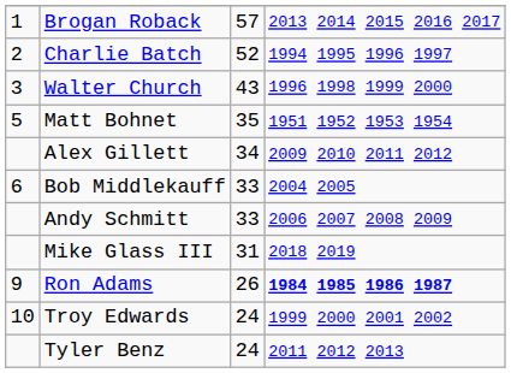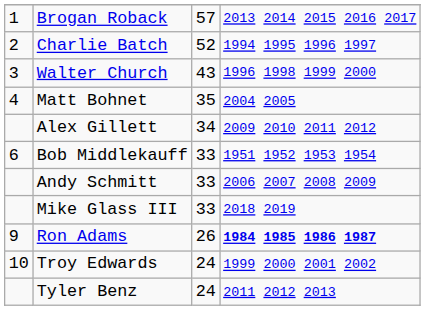 <table class="wikitable">
 <tr>
 </tr>
 <tr>
 <td>1</td>
 <td><a href='#'>Brogan Roback</a></td>
 <td>57</td>
 <td style="font-size:80%;"><a href='#'>2013</a> <a href='#'>2014</a> <a href='#'>2015</a> <a href='#'>2016</a> <a href='#'>2017</a></td>
 </tr>
 <tr>
 <td>2</td>
 <td><a href='#'>Charlie Batch</a></td>
 <td>52</td>
 <td style="font-size:80%;"><a href='#'>1994</a> <a href='#'>1995</a> <a href='#'>1996</a> <a href='#'>1997</a></td>
 </tr>
 <tr>
 <td>3</td>
 <td><a href='#'>Walter Church</a></td>
 <td>43</td>
 <td style="font-size:80%;"><a href='#'>1996</a> <a href='#'>1998</a> <a href='#'>1999</a> <a href='#'>2000</a></td>
 </tr>
 <tr>
-<td>5</td>
+<td>4</td>
 <td>Matt Bohnet</td>
 <td>35</td>
-<td style="font-size:80%;"><a href='#'>1951</a> <a href='#'>1952</a> <a href='#'>1953</a> <a href='#'>1954</a></td>
+<td style="font-size:80%;"><a href='#'>2004</a> <a href='#'>2005</a></td>
 </tr>
 <tr>
 <td></td>
 <td>Alex Gillett</td>
 <td>34</td>
 <td style="font-size:80%;"><a href='#'>2009</a> <a href='#'>2010</a> <a href='#'>2011</a> <a href='#'>2012</a></td>
 </tr>
 <tr>
 <td>6</td>
 <td>Bob Middlekauff</td>
 <td>33</td>
-<td style="font-size:80%;"><a href='#'>2004</a> <a href='#'>2005</a></td>
+<td style="font-size:80%;"><a href='#'>1951</a> <a href='#'>1952</a> <a href='#'>1953</a> <a href='#'>1954</a></td>
 </tr>
 <tr>
 <td></td>
 <td>Andy Schmitt</td>
 <td>33</td>
 <td style="font-size:80%;"><a href='#'>2006</a> <a href='#'>2007</a> <a href='#'>2008</a> <a href='#'>2009</a></td>
 </tr>
 <tr>
 <td></td>
 <td>Mike Glass III</td>
-<td>31</td>
+<td>33</td>
 <td style="font-size:80%;"><a href='#'>2018</a> <a href='#'>2019</a></td>
 </tr>
 <tr>
 <td>9</td>
 <td><a href='#'>Ron Adams</a></td>
 <td>26</td>
 <td style="font-size:80%;"><strong><a href='#'>1984</a> <a href='#'>1985</a> <a href='#'>1986</a> <a href='#'>1987</a></strong></td>
 </tr>
 <tr>
 <td>10</td>
 <td>Troy Edwards</td>
 <td>24</td>
 <td style="font-size:80%;"><a href='#'>1999</a> <a href='#'>2000</a> <a href='#'>2001</a> <a href='#'>2002</a></td>
 </tr>
 <tr>
 <td></td>
 <td>Tyler Benz</td>
 <td>24</td>
 <td style="font-size:80%;"><a href='#'>2011</a> <a href='#'>2012</a> <a href='#'>2013</a></td>
 </tr>
 </table>
